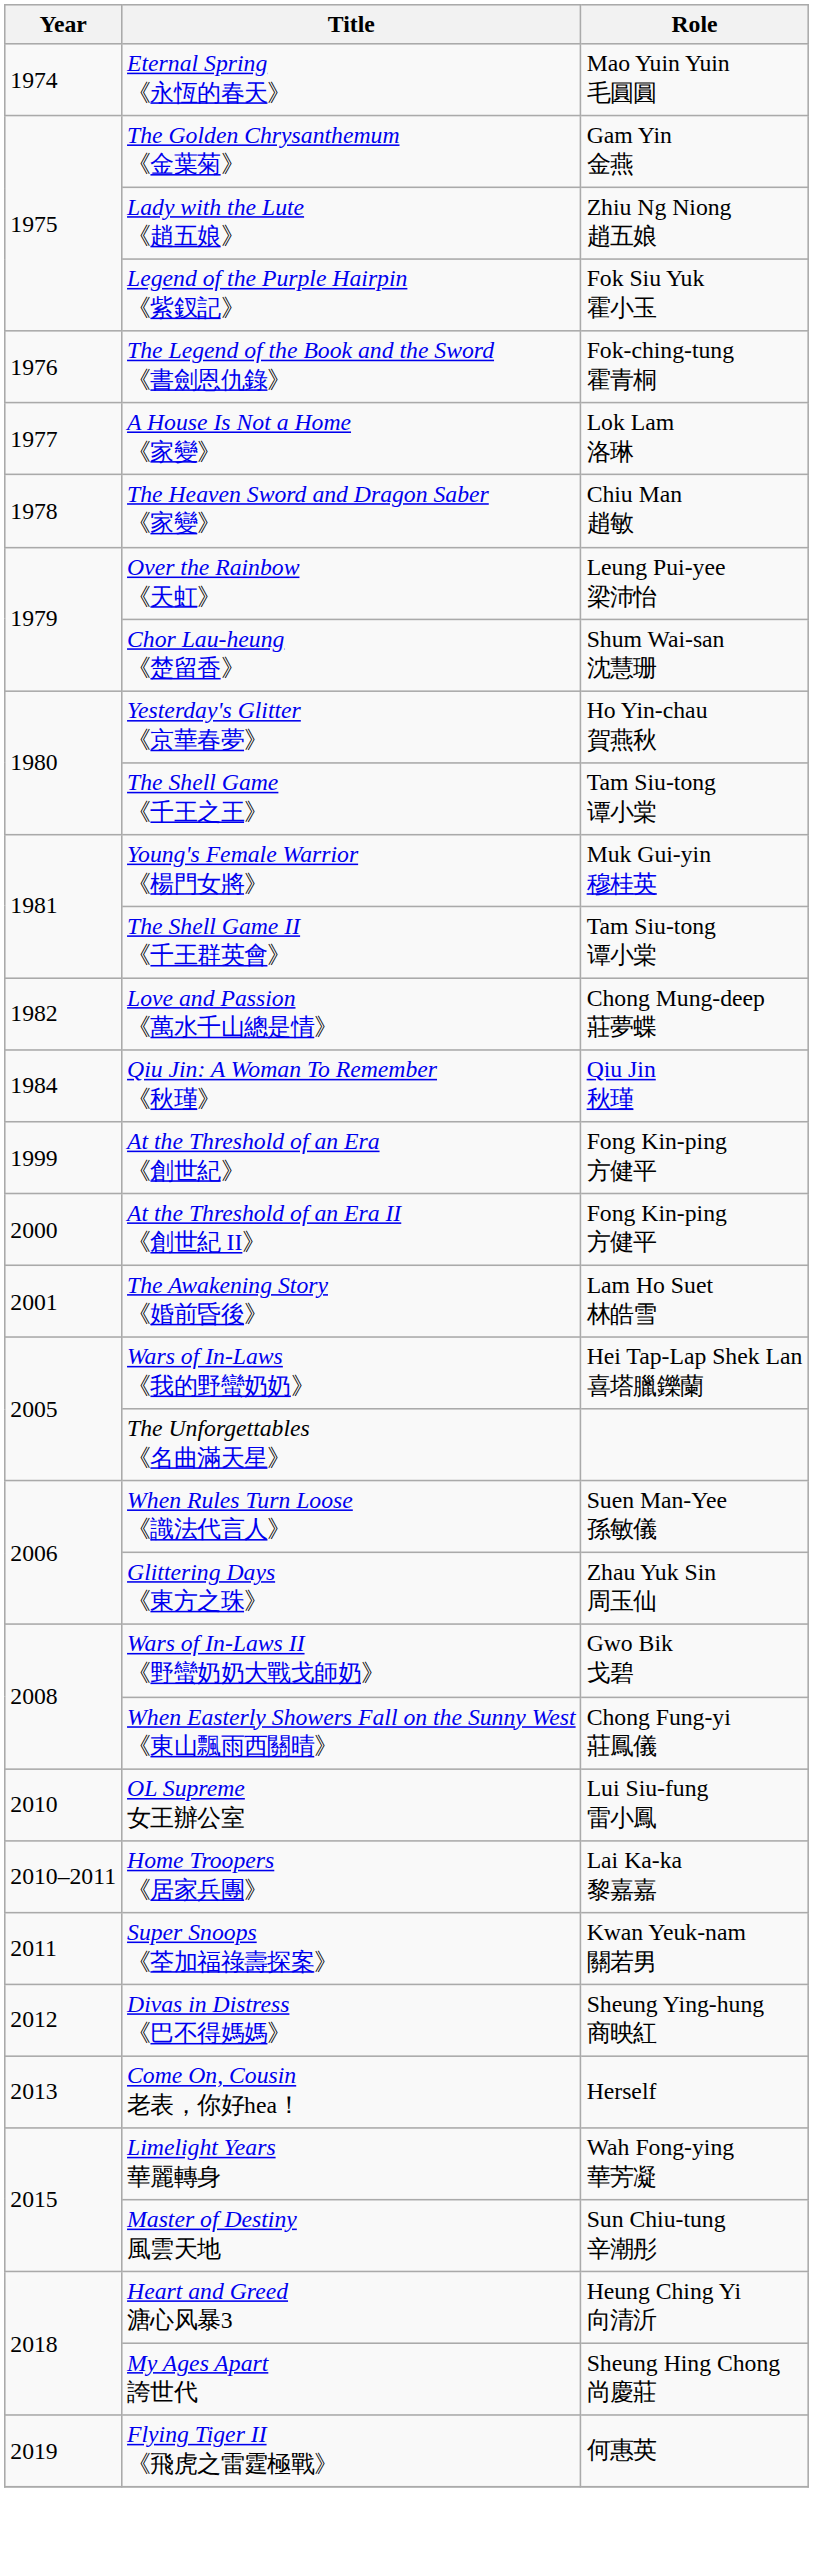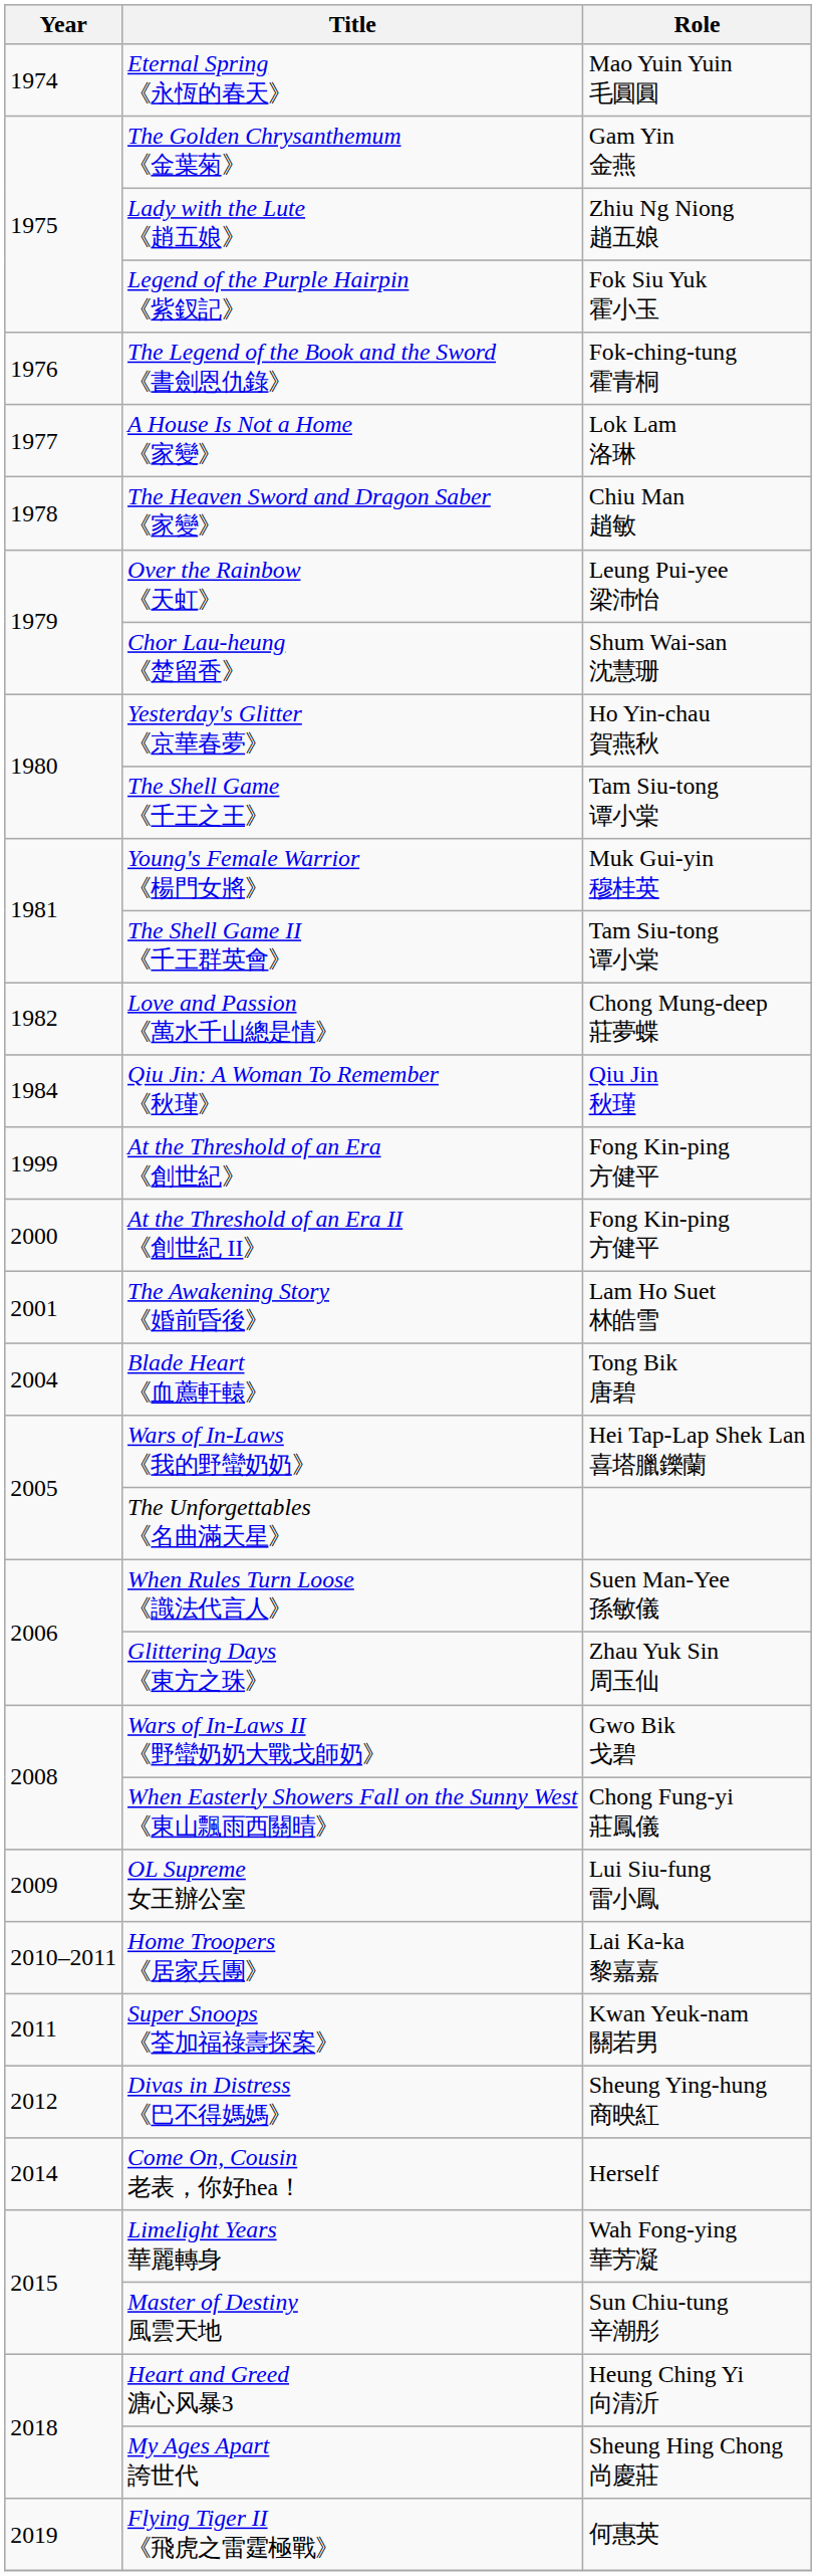 <table class="wikitable" style="font-size: 95%;">
 <tr>
 <th>Year</th>
 <th>Title</th>
 <th>Role</th>
 </tr>
 <tr>
 <td>1974</td>
 <td><em><a href='#'>Eternal Spring</a></em><br>《<a href='#'>永恆的春天</a>》</td>
 <td>Mao Yuin Yuin<br>毛圓圓</td>
 </tr>
 <tr>
 <td rowspan="3">1975</td>
 <td><em><a href='#'>The Golden Chrysanthemum</a></em><br>《<a href='#'>金葉菊</a>》</td>
 <td>Gam Yin<br>金燕</td>
 </tr>
 <tr>
 <td><em><a href='#'>Lady with the Lute</a></em><br>《<a href='#'>趙五娘</a>》</td>
 <td>Zhiu Ng Niong<br>趙五娘</td>
 </tr>
 <tr>
 <td><em><a href='#'>Legend of the Purple Hairpin</a></em><br>《<a href='#'>紫釵記</a>》</td>
 <td>Fok Siu Yuk<br>霍小玉</td>
 </tr>
 <tr>
 <td>1976</td>
 <td><em><a href='#'>The Legend of the Book and the Sword</a></em><br>《<a href='#'>書劍恩仇錄</a>》</td>
 <td>Fok-ching-tung<br>霍青桐</td>
 </tr>
 <tr>
 <td>1977</td>
 <td><em><a href='#'>A House Is Not a Home</a></em><br>《<a href='#'>家變</a>》</td>
 <td>Lok Lam<br>洛琳</td>
 </tr>
 <tr>
 <td>1978</td>
 <td><em><a href='#'>The Heaven Sword and Dragon Saber</a></em><br>《<a href='#'>家變</a>》</td>
 <td>Chiu Man<br>趙敏</td>
 </tr>
 <tr>
 <td rowspan="2">1979</td>
 <td><em><a href='#'>Over the Rainbow</a></em><br>《<a href='#'>天虹</a>》</td>
 <td>Leung Pui-yee<br>梁沛怡</td>
 </tr>
 <tr>
 <td><em><a href='#'>Chor Lau-heung</a></em><br>《<a href='#'>楚留香</a>》</td>
 <td>Shum Wai-san<br>沈慧珊</td>
 </tr>
 <tr>
 <td rowspan="2">1980</td>
 <td><em><a href='#'>Yesterday's Glitter</a></em><br>《<a href='#'>京華春夢</a>》</td>
 <td>Ho Yin-chau<br>賀燕秋</td>
 </tr>
 <tr>
 <td><em><a href='#'>The Shell Game</a></em><br>《<a href='#'>千王之王</a>》</td>
 <td>Tam Siu-tong<br>谭小棠</td>
 </tr>
 <tr>
 <td rowspan="2">1981</td>
 <td><em><a href='#'>Young's Female Warrior</a></em><br>《<a href='#'>楊門女將</a>》</td>
 <td>Muk Gui-yin<br><a href='#'>穆桂英</a></td>
 </tr>
 <tr>
 <td><em><a href='#'>The Shell Game II</a></em><br>《<a href='#'>千王群英會</a>》</td>
 <td>Tam Siu-tong<br>谭小棠</td>
 </tr>
 <tr>
 <td>1982</td>
 <td><em><a href='#'>Love and Passion</a></em><br>《<a href='#'>萬水千山總是情</a>》</td>
 <td>Chong Mung-deep<br>莊夢蝶</td>
 </tr>
 <tr>
 <td>1984</td>
 <td><em><a href='#'>Qiu Jin: A Woman To Remember</a></em><br>《<a href='#'>秋瑾</a>》</td>
 <td><a href='#'>Qiu Jin</a><br><a href='#'>秋瑾</a></td>
 </tr>
 <tr>
 <td>1999</td>
 <td><em><a href='#'>At the Threshold of an Era</a></em><br> 《<a href='#'>創世紀</a>》</td>
 <td>Fong Kin-ping<br>方健平</td>
 </tr>
 <tr>
 <td>2000</td>
 <td><em><a href='#'>At the Threshold of an Era II</a></em><br> 《<a href='#'>創世紀 II</a>》</td>
 <td>Fong Kin-ping<br>方健平</td>
 </tr>
 <tr>
 <td>2001</td>
 <td><em><a href='#'>The Awakening Story</a></em><br>《<a href='#'>婚前昏後</a>》</td>
 <td>Lam Ho Suet<br>林皓雪</td>
 </tr>
 <tr>
+<td>2004</td>
+<td><em><a href='#'>Blade Heart</a></em><br>《<a href='#'>血薦軒轅</a>》</td>
+<td>Tong Bik<br>唐碧</td>
+</tr>
+<tr>
 <td rowspan="2">2005</td>
 <td><em><a href='#'>Wars of In-Laws</a></em><br>《<a href='#'>我的野蠻奶奶</a>》</td>
 <td>Hei Tap-Lap Shek Lan<br>喜塔臘鑠蘭</td>
 </tr>
 <tr>
 <td><em>The Unforgettables</em><br> 《<a href='#'>名曲滿天星</a>》</td>
 <td></td>
 </tr>
 <tr>
 <td rowspan="2">2006</td>
 <td><em><a href='#'>When Rules Turn Loose</a></em><br>《<a href='#'>識法代言人</a>》</td>
 <td>Suen Man-Yee<br>孫敏儀</td>
 </tr>
 <tr>
 <td><em><a href='#'>Glittering Days</a></em><br>《<a href='#'>東方之珠</a>》</td>
 <td>Zhau Yuk Sin<br>周玉仙</td>
 </tr>
 <tr>
 <td rowspan="2">2008</td>
 <td><em><a href='#'>Wars of In-Laws II</a></em><br>《<a href='#'>野蠻奶奶大戰戈師奶</a>》</td>
 <td>Gwo Bik<br>戈碧</td>
 </tr>
 <tr>
 <td><em><a href='#'>When Easterly Showers Fall on the Sunny West</a></em> <br> 《<a href='#'>東山飄雨西關晴</a>》</td>
 <td>Chong Fung-yi<br>莊鳳儀</td>
 </tr>
 <tr>
-<td>2010</td>
+<td>2009</td>
 <td><em><a href='#'>OL Supreme</a></em> <br> 女王辦公室</td>
 <td>Lui Siu-fung<br>雷小鳳</td>
 </tr>
 <tr>
 <td>2010–2011</td>
 <td><em><a href='#'>Home Troopers</a></em><br>《<a href='#'>居家兵團</a>》</td>
 <td>Lai Ka-ka<br>黎嘉嘉</td>
 </tr>
 <tr>
 <td>2011</td>
 <td><em><a href='#'>Super Snoops</a></em><br>《<a href='#'>荃加福祿壽探案</a>》</td>
 <td>Kwan Yeuk-nam<br>關若男</td>
 </tr>
 <tr>
 <td>2012</td>
 <td><em><a href='#'>Divas in Distress</a></em><br>《<a href='#'>巴不得媽媽</a>》</td>
 <td>Sheung Ying-hung<br>商映紅</td>
 </tr>
 <tr>
-<td>2013</td>
+<td>2014</td>
 <td><em><a href='#'>Come On, Cousin</a></em> <br>老表，你好hea！</td>
 <td>Herself</td>
 </tr>
 <tr>
 <td rowspan=2>2015</td>
 <td><em><a href='#'>Limelight Years</a></em> <br> 華麗轉身</td>
 <td>Wah Fong-ying  <br>華芳凝</td>
 </tr>
 <tr>
 <td><em><a href='#'>Master of Destiny</a></em><br> 風雲天地</td>
 <td>Sun Chiu-tung<br>辛潮彤</td>
 </tr>
 <tr>
 <td rowspan=2>2018</td>
 <td><em><a href='#'>Heart and Greed</a></em> <br> 溏心风暴3</td>
 <td>Heung Ching Yi <br> 向清沂</td>
 </tr>
 <tr>
 <td><em><a href='#'>My Ages Apart</a></em> <br> 誇世代</td>
 <td>Sheung Hing Chong <br> 尚慶莊</td>
 </tr>
 <tr>
 <td rowspan=1>2019</td>
 <td><em><a href='#'>Flying Tiger II</a></em> <br> 《飛虎之雷霆極戰》</td>
 <td>何惠英</td>
 </tr>
 <tr>
 </tr>
 </table>
